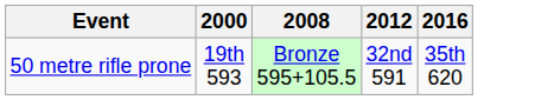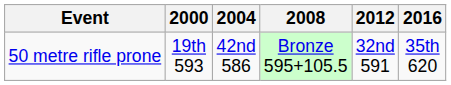 <table class="wikitable" style="text-align: center">
 <tr>
 <th>Event</th>
 <th>2000</th>
+<th>2004</th>
 <th>2008</th>
 <th>2012</th>
 <th>2016</th>
 </tr>
 <tr>
 <td align=left><a href='#'>50 metre rifle prone</a></td>
 <td><a href='#'>19th</a><br>593</td>
+<td><a href='#'>42nd</a><br>586</td>
 <td style="background: #ccffcc"> <a href='#'>Bronze</a><br>595+105.5</td>
 <td><a href='#'>32nd</a><br>591</td>
 <td><a href='#'>35th</a><br>620</td>
 </tr>
 </table>
